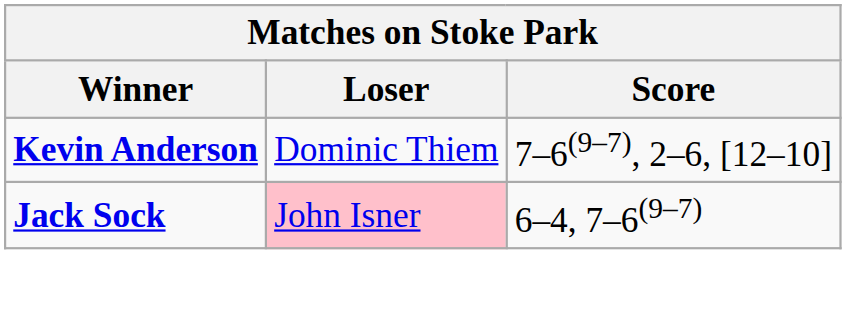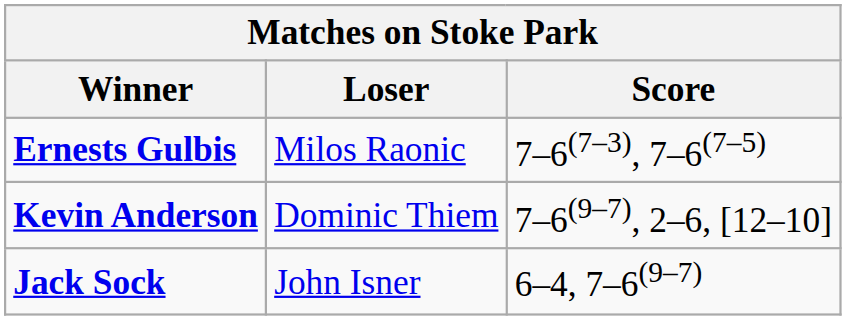 <table class="wikitable">
 <tr>
 <th colspan=3>Matches on Stoke Park</th>
 </tr>
 <tr>
 <th>Winner</th>
 <th>Loser</th>
 <th>Score</th>
 </tr>
 <tr>
+<td><strong> <a href='#'>Ernests Gulbis</a></strong></td>
+<td> <a href='#'>Milos Raonic</a></td>
+<td>7–6<sup>(7–3)</sup>, 7–6<sup>(7–5)</sup></td>
+</tr>
+<tr>
 <td><strong> <a href='#'>Kevin Anderson</a></strong></td>
 <td> <a href='#'>Dominic Thiem</a></td>
 <td>7–6<sup>(9–7)</sup>, 2–6, [12–10]</td>
 </tr>
 <tr>
 <td><strong> <a href='#'>Jack Sock</a></strong></td>
-<td style="background: pink;"> <a href='#'>John Isner</a></td>
+<td> <a href='#'>John Isner</a></td>
 <td>6–4, 7–6<sup>(9–7)</sup></td>
 </tr>
 </table>
